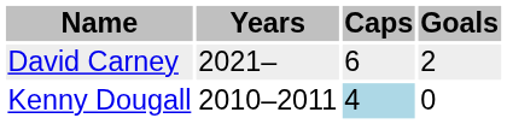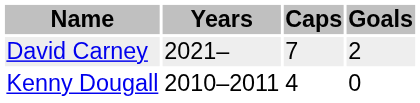 <table class="toccolours">
 <tr>
 <th bgcolor=silver>Name</th>
 <th bgcolor=silver>Years</th>
 <th bgcolor=silver>Caps</th>
 <th bgcolor=silver>Goals</th>
 </tr>
 <tr bgcolor=#eeeeee>
 <td><a href='#'>David Carney</a></td>
 <td>2021–</td>
-<td>6</td>
+<td>7</td>
 <td>2</td>
 </tr>
 <tr>
 <td><a href='#'>Kenny Dougall</a></td>
 <td>2010–2011</td>
-<td style="background: lightblue;">4</td>
+<td>4</td>
 <td>0</td>
 </tr>
 </table>
